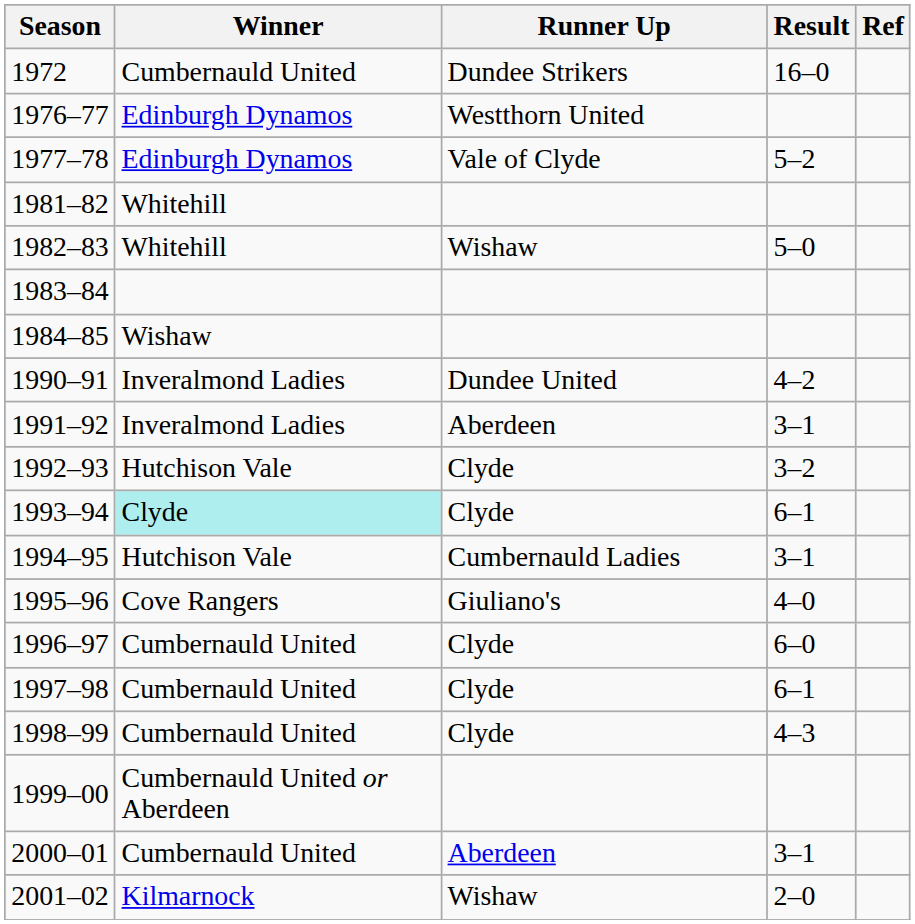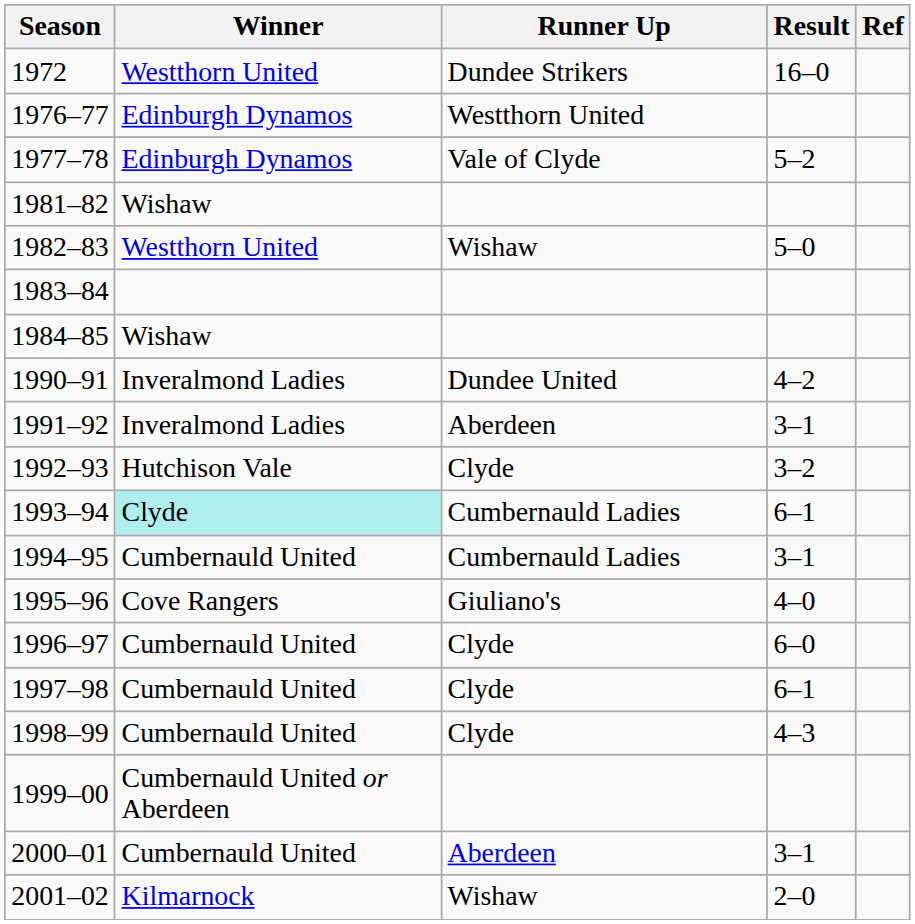 <table class="sortable wikitable">
 <tr>
 <th>Season</th>
 <th scope="col" style="width: 180px;">Winner</th>
 <th scope="col" style="width: 180px;">Runner Up</th>
 <th>Result</th>
 <th>Ref</th>
 </tr>
 <tr>
 <td>1972</td>
-<td>Cumbernauld United</td>
+<td><a href='#'>Westthorn United</a></td>
 <td>Dundee Strikers</td>
 <td>16–0</td>
 <td></td>
 </tr>
 <tr>
 <td>1976–77</td>
 <td><a href='#'>Edinburgh Dynamos</a></td>
 <td>Westthorn United</td>
 <td></td>
 <td></td>
 </tr>
 <tr>
 <td>1977–78</td>
 <td><a href='#'>Edinburgh Dynamos</a></td>
 <td>Vale of Clyde</td>
 <td>5–2</td>
 <td></td>
 </tr>
 <tr>
 <td>1981–82</td>
-<td>Whitehill</td>
+<td>Wishaw</td>
 <td></td>
 <td></td>
 <td></td>
 </tr>
 <tr>
 <td>1982–83</td>
-<td>Whitehill</td>
+<td><a href='#'>Westthorn United</a></td>
 <td>Wishaw</td>
 <td>5–0</td>
 <td></td>
 </tr>
 <tr>
 <td>1983–84</td>
 <td></td>
 <td></td>
 <td></td>
 <td></td>
 </tr>
 <tr>
 <td>1984–85</td>
 <td>Wishaw</td>
 <td></td>
 <td></td>
 <td></td>
 </tr>
 <tr>
 <td>1990–91</td>
 <td>Inveralmond Ladies</td>
 <td>Dundee United</td>
 <td>4–2</td>
 <td></td>
 </tr>
 <tr>
 <td>1991–92</td>
 <td>Inveralmond Ladies</td>
 <td>Aberdeen</td>
 <td>3–1</td>
 <td></td>
 </tr>
 <tr>
 <td>1992–93</td>
 <td>Hutchison Vale</td>
 <td>Clyde</td>
 <td>3–2</td>
 <td></td>
 </tr>
 <tr>
 <td>1993–94</td>
 <td style="background: paleturquoise;">Clyde</td>
-<td>Clyde</td>
+<td>Cumbernauld Ladies</td>
 <td>6–1</td>
 <td></td>
 </tr>
 <tr>
 <td>1994–95</td>
-<td>Hutchison Vale</td>
+<td>Cumbernauld United</td>
 <td>Cumbernauld Ladies</td>
 <td>3–1</td>
 <td></td>
 </tr>
 <tr>
 <td>1995–96</td>
 <td>Cove Rangers</td>
 <td>Giuliano's</td>
 <td>4–0</td>
 <td></td>
 </tr>
 <tr>
 <td>1996–97</td>
 <td>Cumbernauld United</td>
 <td>Clyde</td>
 <td>6–0</td>
 <td></td>
 </tr>
 <tr>
 <td>1997–98</td>
 <td>Cumbernauld United</td>
 <td>Clyde</td>
 <td>6–1</td>
 <td></td>
 </tr>
 <tr>
 <td>1998–99</td>
 <td>Cumbernauld United</td>
 <td>Clyde</td>
 <td>4–3</td>
 <td></td>
 </tr>
 <tr>
 <td>1999–00</td>
 <td>Cumbernauld United <em>or</em> Aberdeen</td>
 <td></td>
 <td></td>
 <td></td>
 </tr>
 <tr>
 <td>2000–01</td>
 <td>Cumbernauld United</td>
 <td><a href='#'>Aberdeen</a></td>
 <td>3–1</td>
 <td></td>
 </tr>
 <tr>
 <td>2001–02</td>
 <td><a href='#'>Kilmarnock</a></td>
 <td>Wishaw</td>
 <td>2–0</td>
 <td></td>
 </tr>
 <tr>
 </tr>
 </table>
